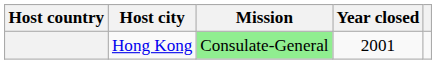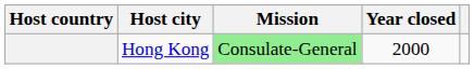 <table class="wikitable plainrowheaders" style="text-align:center;">
 <tr>
 <th scope="col">Host country</th>
 <th scope="col">Host city</th>
 <th scope="col">Mission</th>
 <th scope="col">Year closed</th>
 <th scope="col"></th>
 </tr>
 <tr>
 <th scope="row"></th>
 <td><a href='#'>Hong Kong</a></td>
 <td style="background: lightgreen;">Consulate-General</td>
-<td>2001</td>
+<td>2000</td>
 <td></td>
 </tr>
 </table>
